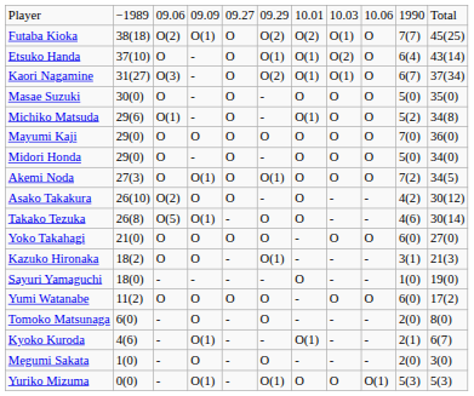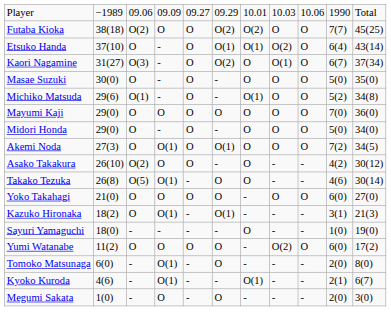 <table class="wikitable" style="text-align:left;">
 <tr>
 <td>Player</td>
 <td>−1989</td>
 <td>09.06</td>
 <td>09.09</td>
 <td>09.27</td>
 <td>09.29</td>
 <td>10.01</td>
 <td>10.03</td>
 <td>10.06</td>
 <td>1990</td>
 <td>Total</td>
 </tr>
 <tr>
 <td><a href='#'>Futaba Kioka</a></td>
 <td>38(18)</td>
 <td>O(2)</td>
-<td>O(1)</td>
+<td>O</td>
 <td>O</td>
 <td>O(2)</td>
 <td>O(2)</td>
-<td>O(1)</td>
+<td>O</td>
 <td>O</td>
 <td>7(7)</td>
 <td>45(25)</td>
 </tr>
 <tr>
 <td><a href='#'>Etsuko Handa</a></td>
 <td>37(10)</td>
 <td>O</td>
 <td>-</td>
 <td>O</td>
 <td>O(1)</td>
 <td>O(1)</td>
 <td>O(2)</td>
 <td>O</td>
 <td>6(4)</td>
 <td>43(14)</td>
 </tr>
 <tr>
 <td><a href='#'>Kaori Nagamine</a></td>
 <td>31(27)</td>
 <td>O(3)</td>
 <td>-</td>
 <td>O</td>
 <td>O(2)</td>
-<td>O(1)</td>
+<td>O</td>
 <td>O(1)</td>
 <td>O</td>
 <td>6(7)</td>
 <td>37(34)</td>
 </tr>
 <tr>
 <td><a href='#'>Masae Suzuki</a></td>
 <td>30(0)</td>
 <td>O</td>
 <td>-</td>
 <td>O</td>
 <td>-</td>
 <td>O</td>
 <td>O</td>
 <td>O</td>
 <td>5(0)</td>
 <td>35(0)</td>
 </tr>
 <tr>
 <td><a href='#'>Michiko Matsuda</a></td>
 <td>29(6)</td>
 <td>O(1)</td>
 <td>-</td>
 <td>O</td>
 <td>-</td>
 <td>O(1)</td>
 <td>O</td>
 <td>O</td>
 <td>5(2)</td>
 <td>34(8)</td>
 </tr>
 <tr>
 <td><a href='#'>Mayumi Kaji</a></td>
 <td>29(0)</td>
 <td>O</td>
 <td>O</td>
 <td>O</td>
 <td>O</td>
 <td>O</td>
 <td>O</td>
 <td>O</td>
 <td>7(0)</td>
 <td>36(0)</td>
 </tr>
 <tr>
 <td><a href='#'>Midori Honda</a></td>
 <td>29(0)</td>
 <td>O</td>
 <td>-</td>
 <td>O</td>
 <td>-</td>
 <td>O</td>
 <td>O</td>
 <td>O</td>
 <td>5(0)</td>
 <td>34(0)</td>
 </tr>
 <tr>
 <td><a href='#'>Akemi Noda</a></td>
 <td>27(3)</td>
 <td>O</td>
 <td>O(1)</td>
 <td>O</td>
 <td>O(1)</td>
 <td>O</td>
 <td>O</td>
 <td>O</td>
 <td>7(2)</td>
 <td>34(5)</td>
 </tr>
 <tr>
 <td><a href='#'>Asako Takakura</a></td>
 <td>26(10)</td>
 <td>O(2)</td>
 <td>O</td>
 <td>O</td>
 <td>-</td>
 <td>O</td>
 <td>-</td>
 <td>-</td>
 <td>4(2)</td>
 <td>30(12)</td>
 </tr>
 <tr>
 <td><a href='#'>Takako Tezuka</a></td>
 <td>26(8)</td>
 <td>O(5)</td>
 <td>O(1)</td>
 <td>-</td>
 <td>O</td>
 <td>O</td>
 <td>-</td>
 <td>-</td>
 <td>4(6)</td>
 <td>30(14)</td>
 </tr>
 <tr>
 <td><a href='#'>Yoko Takahagi</a></td>
 <td>21(0)</td>
 <td>O</td>
 <td>O</td>
 <td>O</td>
 <td>O</td>
 <td>-</td>
 <td>O</td>
 <td>O</td>
 <td>6(0)</td>
 <td>27(0)</td>
 </tr>
 <tr>
 <td><a href='#'>Kazuko Hironaka</a></td>
 <td>18(2)</td>
 <td>O</td>
-<td>O</td>
+<td>O(1)</td>
 <td>-</td>
 <td>O(1)</td>
 <td>-</td>
 <td>-</td>
 <td>-</td>
 <td>3(1)</td>
 <td>21(3)</td>
 </tr>
 <tr>
 <td><a href='#'>Sayuri Yamaguchi</a></td>
 <td>18(0)</td>
 <td>-</td>
 <td>-</td>
 <td>-</td>
 <td>-</td>
 <td>O</td>
 <td>-</td>
 <td>-</td>
 <td>1(0)</td>
 <td>19(0)</td>
 </tr>
 <tr>
 <td><a href='#'>Yumi Watanabe</a></td>
 <td>11(2)</td>
 <td>O</td>
 <td>O</td>
 <td>O</td>
 <td>O</td>
 <td>-</td>
-<td>O</td>
+<td>O(2)</td>
 <td>O</td>
 <td>6(0)</td>
 <td>17(2)</td>
 </tr>
 <tr>
 <td><a href='#'>Tomoko Matsunaga</a></td>
 <td>6(0)</td>
 <td>-</td>
-<td>O</td>
+<td>O(1)</td>
 <td>-</td>
 <td>O</td>
 <td>-</td>
 <td>-</td>
 <td>-</td>
 <td>2(0)</td>
 <td>8(0)</td>
 </tr>
 <tr>
 <td><a href='#'>Kyoko Kuroda</a></td>
 <td>4(6)</td>
 <td>-</td>
 <td>O(1)</td>
 <td>-</td>
 <td>-</td>
 <td>O(1)</td>
 <td>-</td>
 <td>-</td>
 <td>2(1)</td>
 <td>6(7)</td>
 </tr>
 <tr>
 <td><a href='#'>Megumi Sakata</a></td>
 <td>1(0)</td>
 <td>-</td>
 <td>O</td>
 <td>-</td>
 <td>O</td>
 <td>-</td>
 <td>-</td>
 <td>-</td>
 <td>2(0)</td>
 <td>3(0)</td>
 </tr>
-<tr>
-<td><a href='#'>Yuriko Mizuma</a></td>
-<td>0(0)</td>
-<td>-</td>
-<td>O(1)</td>
-<td>-</td>
-<td>O(1)</td>
-<td>O</td>
-<td>O</td>
-<td>O(1)</td>
-<td>5(3)</td>
-<td>5(3)</td>
-</tr>
 </table>
